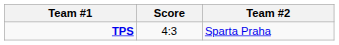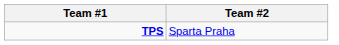 <table class="wikitable" style="text-align: center;">
 <tr>
 <th width=22%>Team #1</th>
-<th width=11%>Score</th>
 <th width=22%>Team #2</th>
 </tr>
 <tr>
 <td style="text-align: right;"><strong><a href='#'>TPS</a></strong> </td>
-<td>4:3</td>
 <td style="text-align: left;"> <a href='#'>Sparta Praha</a></td>
 </tr>
 </table>
